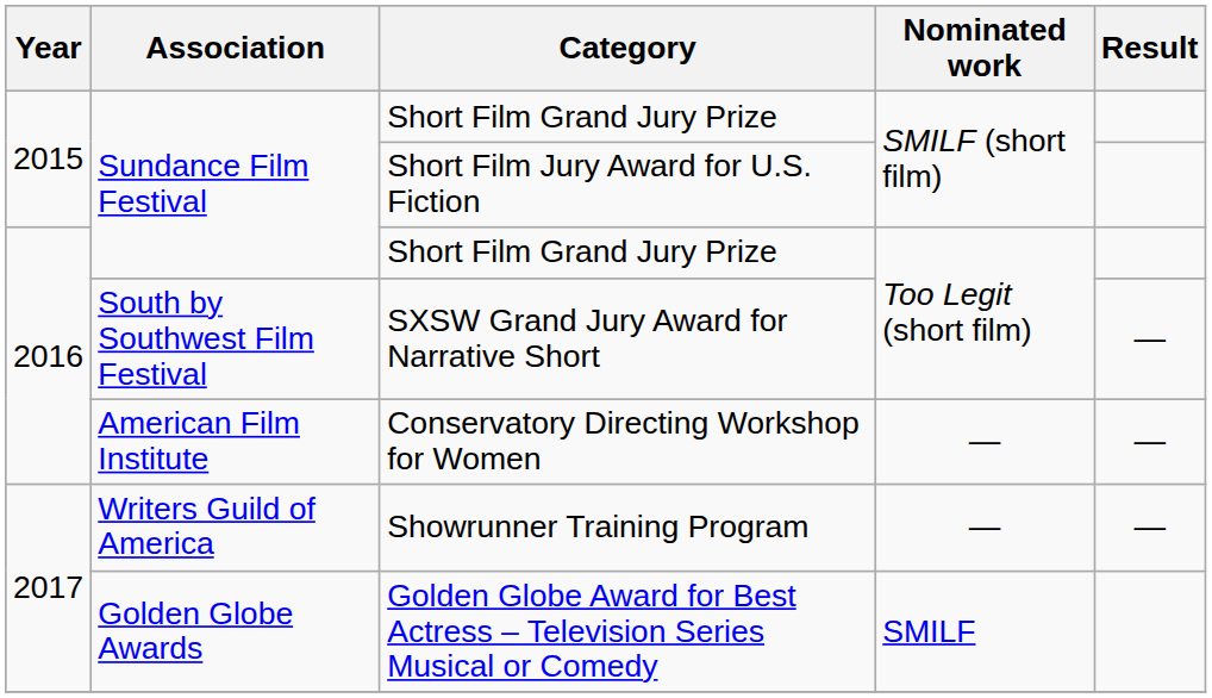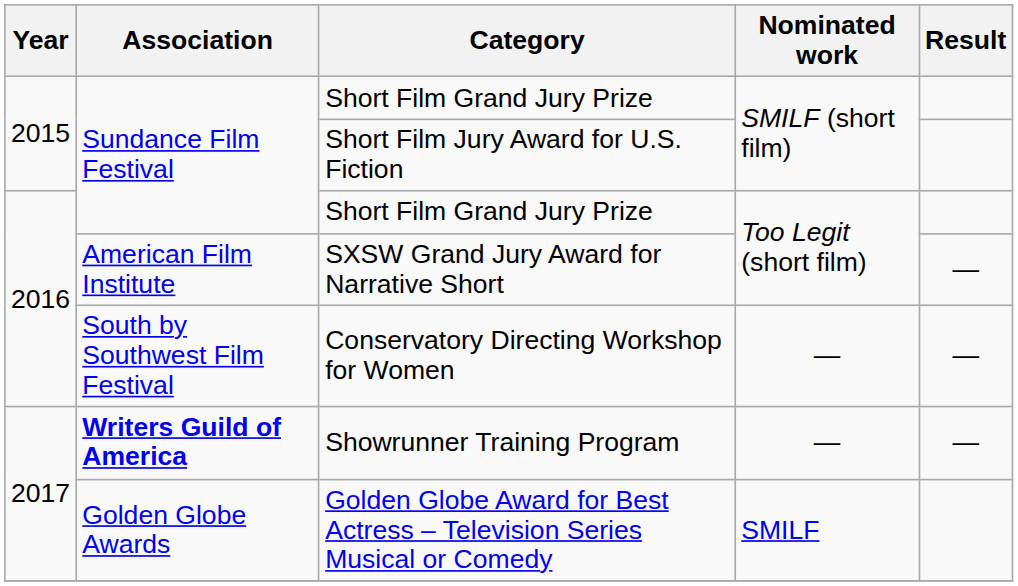 <table class="wikitable">
 <tr>
 <th>Year</th>
 <th>Association</th>
 <th>Category</th>
 <th>Nominated work</th>
 <th>Result</th>
 </tr>
 <tr>
 <td rowspan = 2>2015</td>
 <td rowspan = 3><a href='#'>Sundance Film Festival</a></td>
 <td>Short Film Grand Jury Prize</td>
 <td rowspan = 2><em>SMILF</em> (short film)</td>
 <td></td>
 </tr>
 <tr>
 <td>Short Film Jury Award for U.S. Fiction</td>
 <td></td>
 </tr>
 <tr>
 <td rowspan = 3>2016</td>
 <td>Short Film Grand Jury Prize</td>
 <td rowspan = 2><em>Too Legit</em> (short film)</td>
 <td></td>
 </tr>
 <tr>
-<td><a href='#'>South by Southwest Film Festival</a></td>
+<td><a href='#'>American Film Institute</a></td>
 <td>SXSW Grand Jury Award for Narrative Short</td>
 <td align="center">—</td>
 </tr>
 <tr>
-<td><a href='#'>American Film Institute</a></td>
+<td><a href='#'>South by Southwest Film Festival</a></td>
 <td>Conservatory Directing Workshop for Women</td>
 <td align="center">—</td>
 <td align="center">—</td>
 </tr>
 <tr>
 <td rowspan = 2>2017</td>
-<td><a href='#'>Writers Guild of America</a></td>
+<td><strong><a href='#'>Writers Guild of America</a></strong></td>
 <td>Showrunner Training Program</td>
 <td align="center">—</td>
 <td align="center">—</td>
 </tr>
 <tr>
 <td><a href='#'>Golden Globe Awards</a></td>
 <td><a href='#'>Golden Globe Award for Best Actress – Television Series Musical or Comedy</a></td>
 <td><a href='#'>SMILF</a></td>
 <td></td>
 </tr>
 <tr>
 </tr>
 </table>
